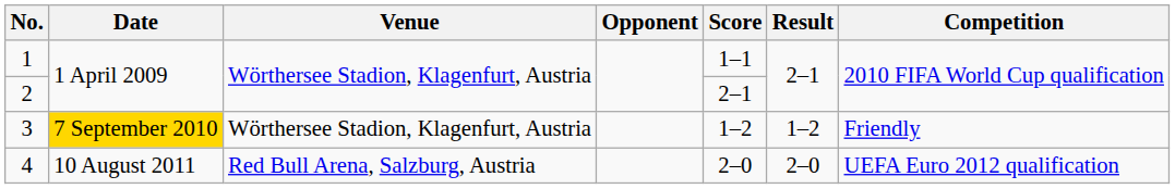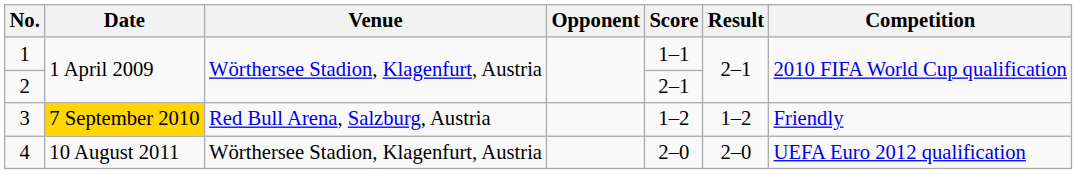 <table class="wikitable sortable">
 <tr>
 <th scope="col">No.</th>
 <th scope="col">Date</th>
 <th scope="col">Venue</th>
 <th scope="col">Opponent</th>
 <th scope="col">Score</th>
 <th scope="col">Result</th>
 <th scope="col">Competition</th>
 </tr>
 <tr>
 <td align="center">1</td>
 <td rowspan="2">1 April 2009</td>
 <td rowspan="2"><a href='#'>Wörthersee Stadion</a>, <a href='#'>Klagenfurt</a>, Austria</td>
 <td rowspan="2"></td>
 <td align="center">1–1</td>
 <td rowspan="2" style="text-align:center">2–1</td>
 <td rowspan="2"><a href='#'>2010 FIFA World Cup qualification</a></td>
 </tr>
 <tr>
 <td align="center">2</td>
 <td align="center">2–1</td>
 </tr>
 <tr>
 <td align="center">3</td>
 <td style="background: gold;">7 September 2010</td>
-<td>Wörthersee Stadion, Klagenfurt, Austria</td>
+<td><a href='#'>Red Bull Arena</a>, <a href='#'>Salzburg</a>, Austria</td>
 <td></td>
 <td align="center">1–2</td>
 <td align="center">1–2</td>
 <td><a href='#'>Friendly</a></td>
 </tr>
 <tr>
 <td align="center">4</td>
 <td>10 August 2011</td>
-<td><a href='#'>Red Bull Arena</a>, <a href='#'>Salzburg</a>, Austria</td>
+<td>Wörthersee Stadion, Klagenfurt, Austria</td>
 <td></td>
 <td align="center">2–0</td>
 <td align="center">2–0</td>
 <td><a href='#'>UEFA Euro 2012 qualification</a></td>
 </tr>
 </table>
